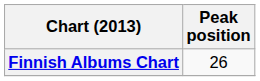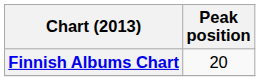 <table class="wikitable plainrowheaders" style="text-align:center;">
 <tr>
 <th scope="col">Chart (2013)</th>
 <th scope="col">Peak<br>position</th>
 </tr>
 <tr>
 <th scope="row"><a href='#'>Finnish Albums Chart</a></th>
-<td>26</td>
+<td>20</td>
 </tr>
 <tr>
 </tr>
 </table>
